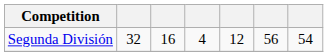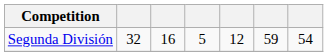 <table class="wikitable" style="text-align:center">
 <tr>
 <th>Competition</th>
 <th width=30></th>
 <th width=30></th>
 <th width=30></th>
 <th width=30></th>
 <th width=30></th>
 <th width=30></th>
 </tr>
 <tr>
 <td><a href='#'>Segunda División</a></td>
 <td>32</td>
 <td>16</td>
-<td>4</td>
+<td>5</td>
 <td>12</td>
-<td>56</td>
+<td>59</td>
 <td>54</td>
 </tr>
 <tr>
 </tr>
 </table>
